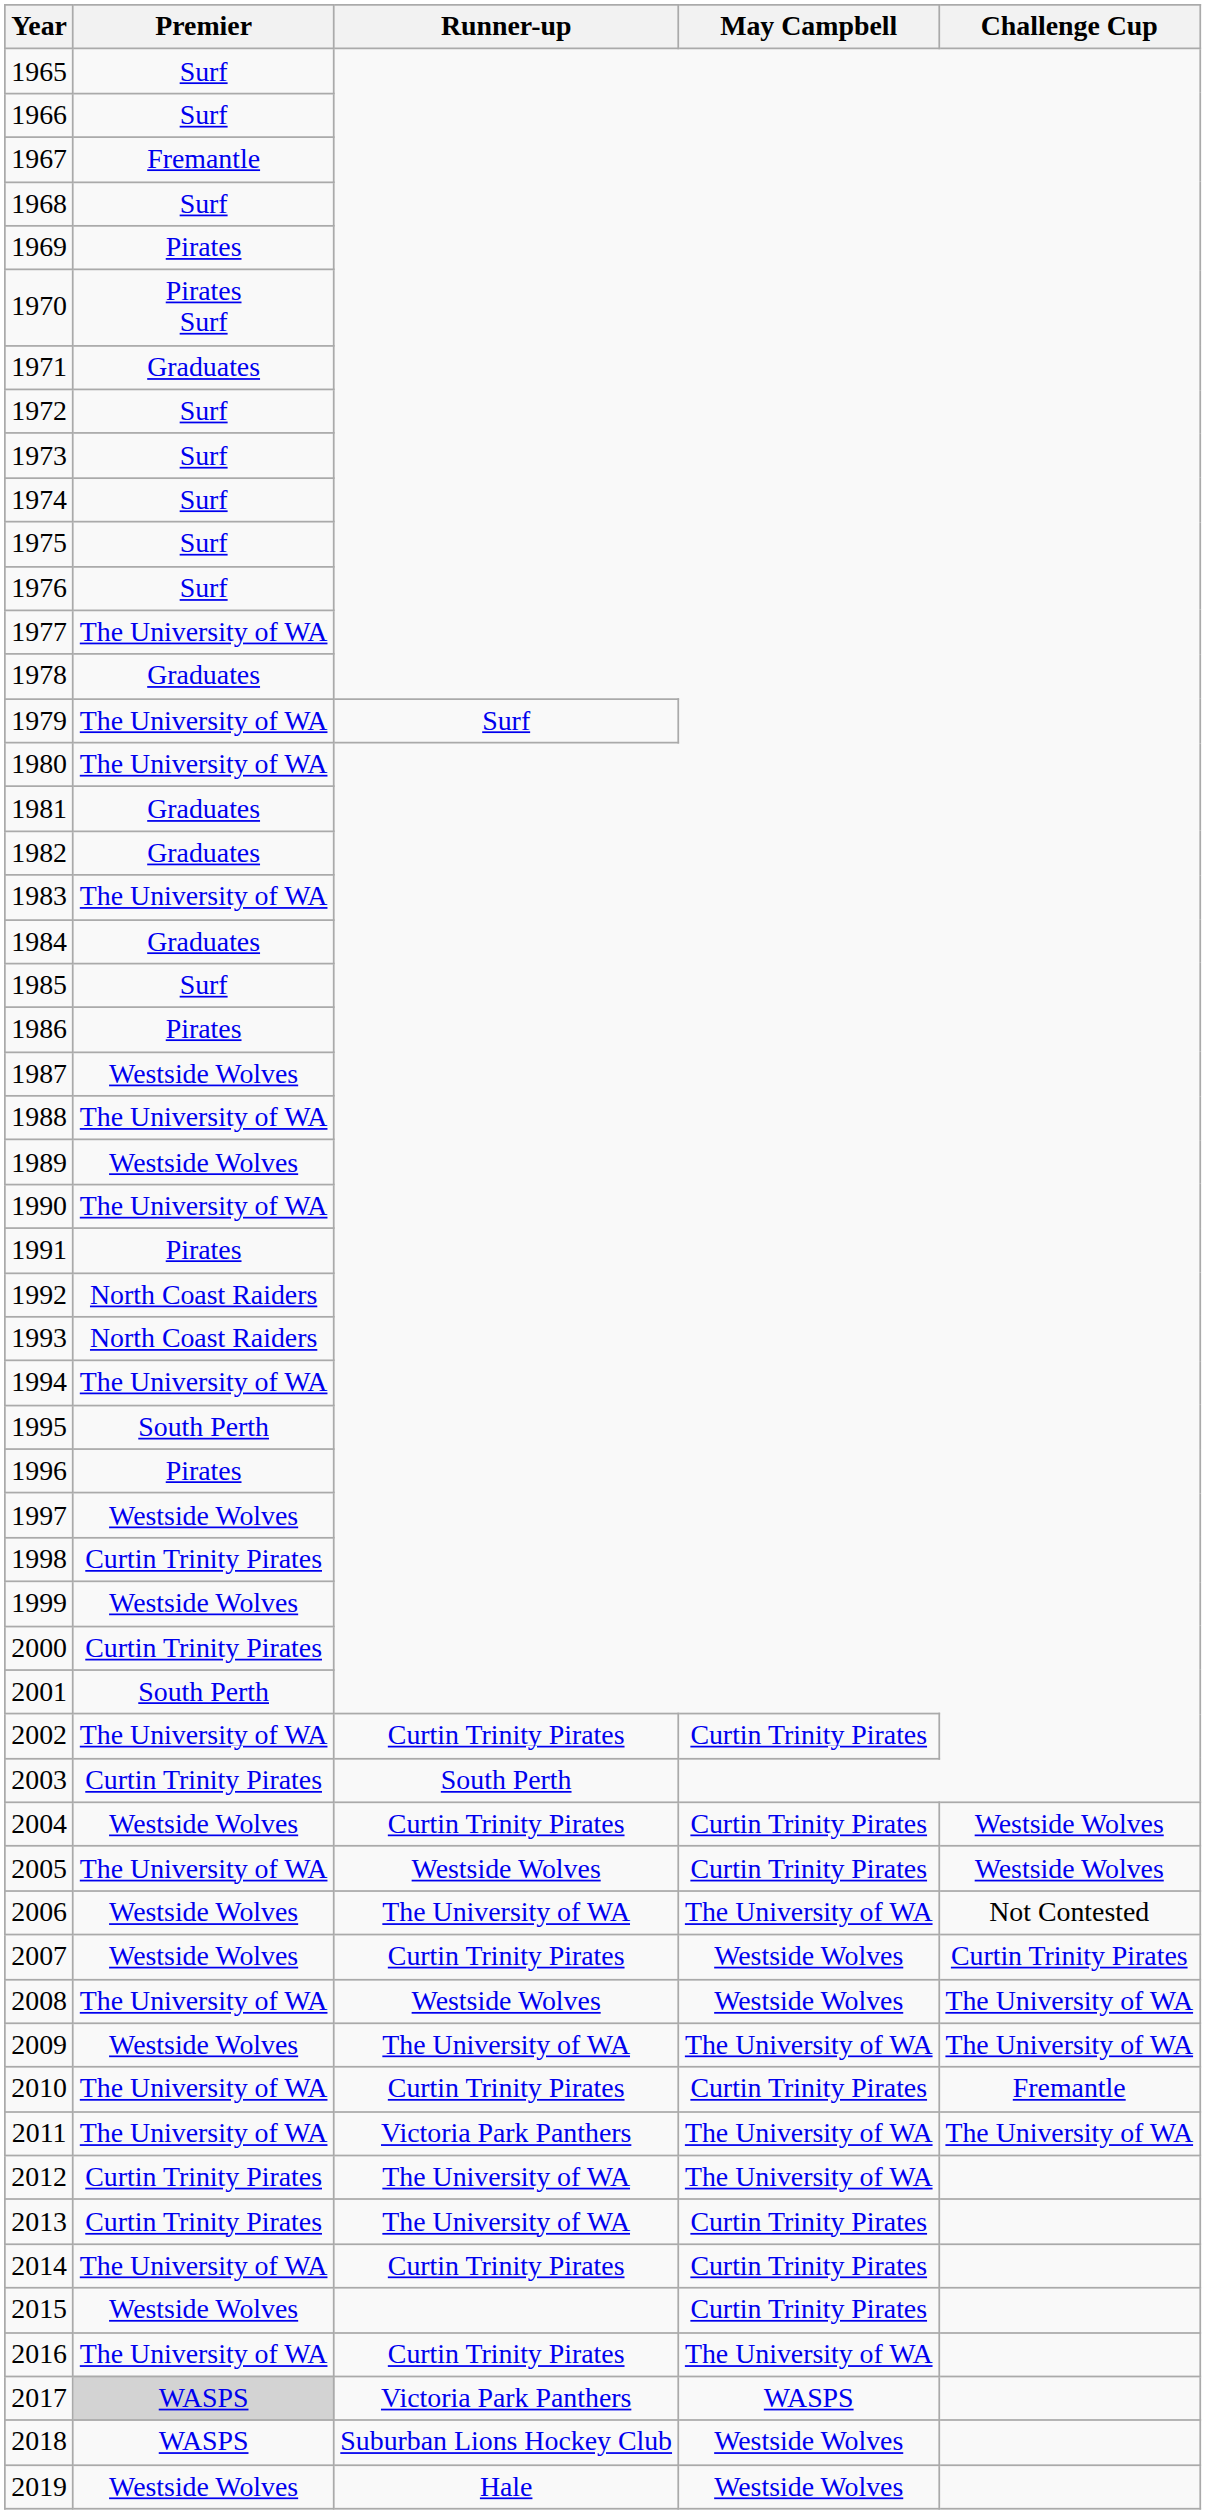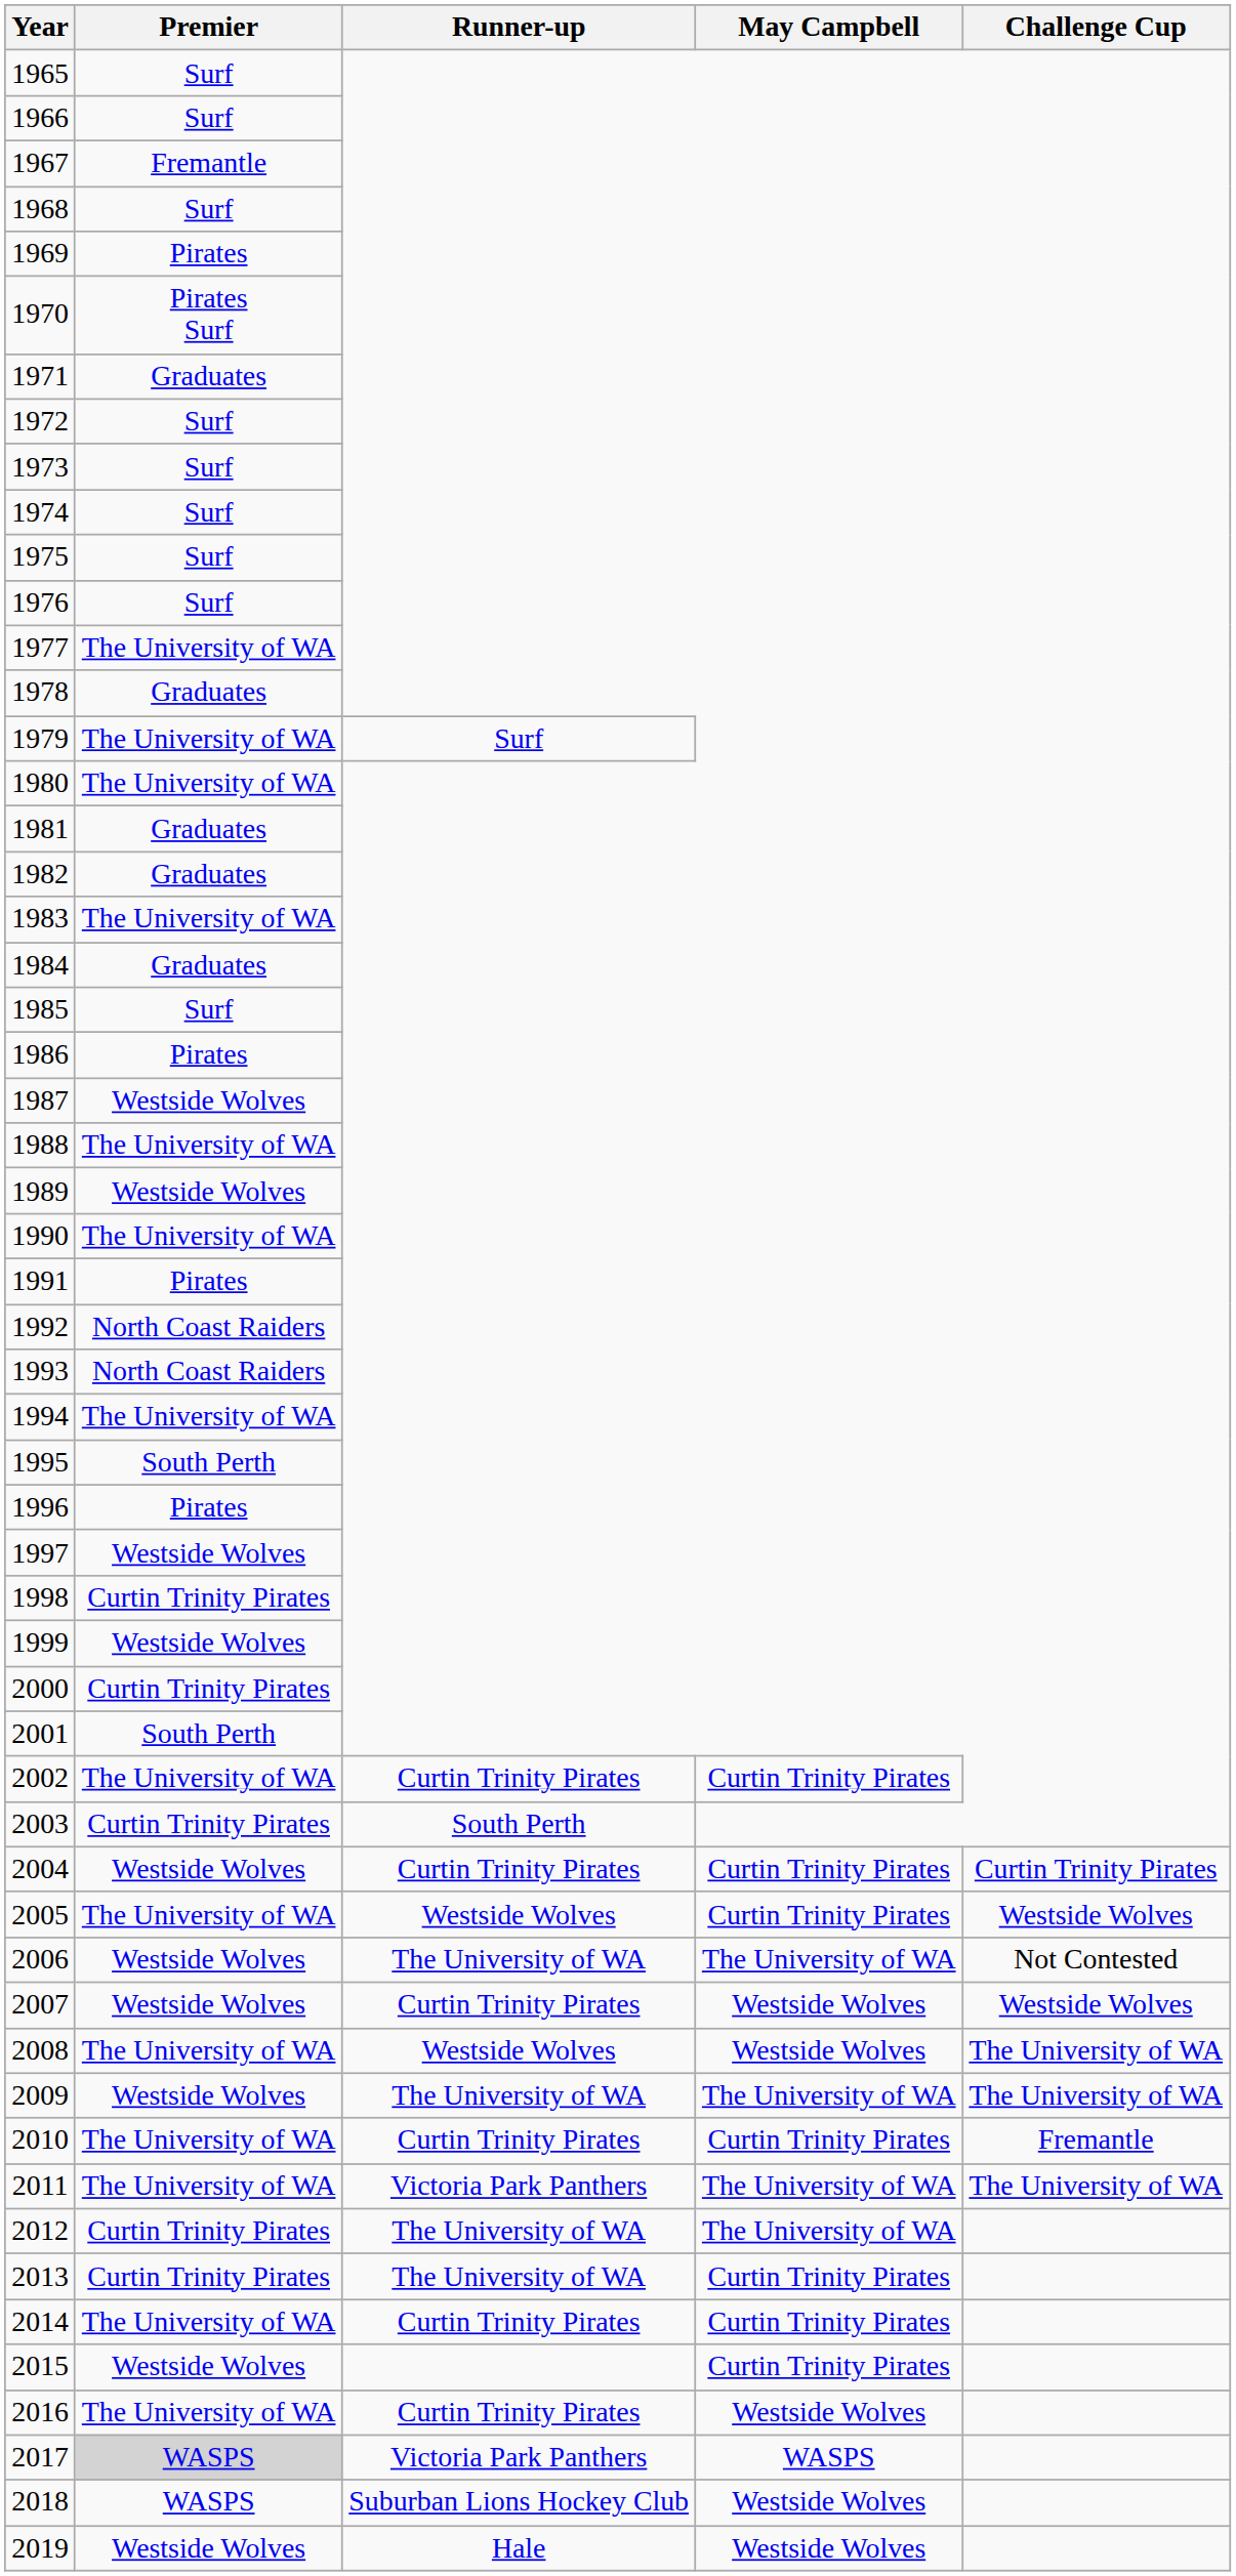 <table class="wikitable">
 <tr>
 <th>Year</th>
 <th>Premier</th>
 <th>Runner-up</th>
 <th>May Campbell</th>
 <th>Challenge Cup</th>
 </tr>
 <tr align=center>
 <td>1965</td>
 <td><a href='#'>Surf</a></td>
 </tr>
 <tr align=center>
 <td>1966</td>
 <td><a href='#'>Surf</a></td>
 </tr>
 <tr align=center>
 <td>1967</td>
 <td><a href='#'>Fremantle</a></td>
 </tr>
 <tr align=center>
 <td>1968</td>
 <td><a href='#'>Surf</a></td>
 </tr>
 <tr align=center>
 <td>1969</td>
 <td><a href='#'>Pirates</a></td>
 </tr>
 <tr align=center>
 <td>1970</td>
 <td><a href='#'>Pirates</a><br><a href='#'>Surf</a></td>
 </tr>
 <tr align=center>
 <td>1971</td>
 <td><a href='#'>Graduates</a></td>
 </tr>
 <tr align=center>
 <td>1972</td>
 <td><a href='#'>Surf</a></td>
 </tr>
 <tr align=center>
 <td>1973</td>
 <td><a href='#'>Surf</a></td>
 </tr>
 <tr align=center>
 <td>1974</td>
 <td><a href='#'>Surf</a></td>
 </tr>
 <tr align=center>
 <td>1975</td>
 <td><a href='#'>Surf</a></td>
 </tr>
 <tr align=center>
 <td>1976</td>
 <td><a href='#'>Surf</a></td>
 </tr>
 <tr align=center>
 <td>1977</td>
 <td><a href='#'>The University of WA</a></td>
 </tr>
 <tr align=center>
 <td>1978</td>
 <td><a href='#'>Graduates</a></td>
 </tr>
 <tr align=center>
 <td>1979</td>
 <td><a href='#'>The University of WA</a></td>
 <td><a href='#'>Surf</a></td>
 </tr>
 <tr align=center>
 <td>1980</td>
 <td><a href='#'>The University of WA</a></td>
 </tr>
 <tr align=center>
 <td>1981</td>
 <td><a href='#'>Graduates</a></td>
 </tr>
 <tr align=center>
 <td>1982</td>
 <td><a href='#'>Graduates</a></td>
 </tr>
 <tr align=center>
 <td>1983</td>
 <td><a href='#'>The University of WA</a></td>
 </tr>
 <tr align=center>
 <td>1984</td>
 <td><a href='#'>Graduates</a></td>
 </tr>
 <tr align=center>
 <td>1985</td>
 <td><a href='#'>Surf</a></td>
 </tr>
 <tr align=center>
 <td>1986</td>
 <td><a href='#'>Pirates</a></td>
 </tr>
 <tr align=center>
 <td>1987</td>
 <td><a href='#'>Westside Wolves</a></td>
 </tr>
 <tr align=center>
 <td>1988</td>
 <td><a href='#'>The University of WA</a></td>
 </tr>
 <tr align=center>
 <td>1989</td>
 <td><a href='#'>Westside Wolves</a></td>
 </tr>
 <tr align=center>
 <td>1990</td>
 <td><a href='#'>The University of WA</a></td>
 </tr>
 <tr align=center>
 <td>1991</td>
 <td><a href='#'>Pirates</a></td>
 </tr>
 <tr align=center>
 <td>1992</td>
 <td><a href='#'>North Coast Raiders</a></td>
 </tr>
 <tr align=center>
 <td>1993</td>
 <td><a href='#'>North Coast Raiders</a></td>
 </tr>
 <tr align=center>
 <td>1994</td>
 <td><a href='#'>The University of WA</a></td>
 </tr>
 <tr align=center>
 <td>1995</td>
 <td><a href='#'>South Perth</a></td>
 </tr>
 <tr align=center>
 <td>1996</td>
 <td><a href='#'>Pirates</a></td>
 </tr>
 <tr align=center>
 <td>1997</td>
 <td><a href='#'>Westside Wolves</a></td>
 </tr>
 <tr align=center>
 <td>1998</td>
 <td><a href='#'>Curtin Trinity Pirates</a></td>
 </tr>
 <tr align=center>
 <td>1999</td>
 <td><a href='#'>Westside Wolves</a></td>
 </tr>
 <tr align=center>
 <td>2000</td>
 <td><a href='#'>Curtin Trinity Pirates</a></td>
 </tr>
 <tr align=center>
 <td>2001</td>
 <td><a href='#'>South Perth</a></td>
 </tr>
 <tr align=center>
 <td>2002</td>
 <td><a href='#'>The University of WA</a></td>
 <td><a href='#'>Curtin Trinity Pirates</a></td>
 <td><a href='#'>Curtin Trinity Pirates</a></td>
 </tr>
 <tr align=center>
 <td>2003</td>
 <td><a href='#'>Curtin Trinity Pirates</a></td>
 <td><a href='#'>South Perth</a></td>
 </tr>
 <tr align=center>
 <td>2004</td>
 <td><a href='#'>Westside Wolves</a></td>
 <td><a href='#'>Curtin Trinity Pirates</a></td>
 <td><a href='#'>Curtin Trinity Pirates</a></td>
-<td><a href='#'>Westside Wolves</a></td>
+<td><a href='#'>Curtin Trinity Pirates</a></td>
 </tr>
 <tr align=center>
 <td>2005</td>
 <td><a href='#'>The University of WA</a></td>
 <td><a href='#'>Westside Wolves</a></td>
 <td><a href='#'>Curtin Trinity Pirates</a></td>
 <td><a href='#'>Westside Wolves</a></td>
 </tr>
 <tr align=center>
 <td>2006</td>
 <td><a href='#'>Westside Wolves</a></td>
 <td><a href='#'>The University of WA</a></td>
 <td><a href='#'>The University of WA</a></td>
 <td>Not Contested</td>
 </tr>
 <tr align=center>
 <td>2007</td>
 <td><a href='#'>Westside Wolves</a></td>
 <td><a href='#'>Curtin Trinity Pirates</a></td>
 <td><a href='#'>Westside Wolves</a></td>
-<td><a href='#'>Curtin Trinity Pirates</a></td>
+<td><a href='#'>Westside Wolves</a></td>
 </tr>
 <tr align=center>
 <td>2008</td>
 <td><a href='#'>The University of WA</a></td>
 <td><a href='#'>Westside Wolves</a></td>
 <td><a href='#'>Westside Wolves</a></td>
 <td><a href='#'>The University of WA</a></td>
 </tr>
 <tr align=center>
 <td>2009</td>
 <td><a href='#'>Westside Wolves</a></td>
 <td><a href='#'>The University of WA</a></td>
 <td><a href='#'>The University of WA</a></td>
 <td><a href='#'>The University of WA</a></td>
 </tr>
 <tr align=center>
 <td>2010</td>
 <td><a href='#'>The University of WA</a></td>
 <td><a href='#'>Curtin Trinity Pirates</a></td>
 <td><a href='#'>Curtin Trinity Pirates</a></td>
 <td><a href='#'>Fremantle</a></td>
 </tr>
 <tr align=center>
 <td>2011</td>
 <td><a href='#'>The University of WA</a></td>
 <td><a href='#'>Victoria Park Panthers</a></td>
 <td><a href='#'>The University of WA</a></td>
 <td><a href='#'>The University of WA</a></td>
 </tr>
 <tr align=center>
 <td>2012</td>
 <td><a href='#'>Curtin Trinity Pirates</a></td>
 <td><a href='#'>The University of WA</a></td>
 <td><a href='#'>The University of WA</a></td>
 <td></td>
 </tr>
 <tr align=center>
 <td>2013</td>
 <td><a href='#'>Curtin Trinity Pirates</a></td>
 <td><a href='#'>The University of WA</a></td>
 <td><a href='#'>Curtin Trinity Pirates</a></td>
 <td></td>
 </tr>
 <tr align=center>
 <td>2014</td>
 <td><a href='#'>The University of WA</a></td>
 <td><a href='#'>Curtin Trinity Pirates</a></td>
 <td><a href='#'>Curtin Trinity Pirates</a></td>
 <td></td>
 </tr>
 <tr align=center>
 <td>2015</td>
 <td><a href='#'>Westside Wolves</a></td>
 <td></td>
 <td><a href='#'>Curtin Trinity Pirates</a></td>
 <td></td>
 </tr>
 <tr align=center>
 <td>2016</td>
 <td><a href='#'>The University of WA</a></td>
 <td><a href='#'>Curtin Trinity Pirates</a></td>
-<td><a href='#'>The University of WA</a></td>
+<td><a href='#'>Westside Wolves</a></td>
 <td></td>
 </tr>
 <tr align=center>
 <td>2017</td>
 <td style="background: lightgrey;"><a href='#'>WASPS</a></td>
 <td><a href='#'>Victoria Park Panthers</a></td>
 <td><a href='#'>WASPS</a></td>
 <td></td>
 </tr>
 <tr align=center>
 <td>2018</td>
 <td><a href='#'>WASPS</a></td>
 <td><a href='#'>Suburban Lions Hockey Club</a></td>
 <td><a href='#'>Westside Wolves</a></td>
 <td></td>
 </tr>
 <tr align=center>
 <td>2019</td>
 <td><a href='#'>Westside Wolves</a></td>
 <td><a href='#'>Hale</a></td>
 <td><a href='#'>Westside Wolves</a></td>
 <td></td>
 </tr>
 </table>
